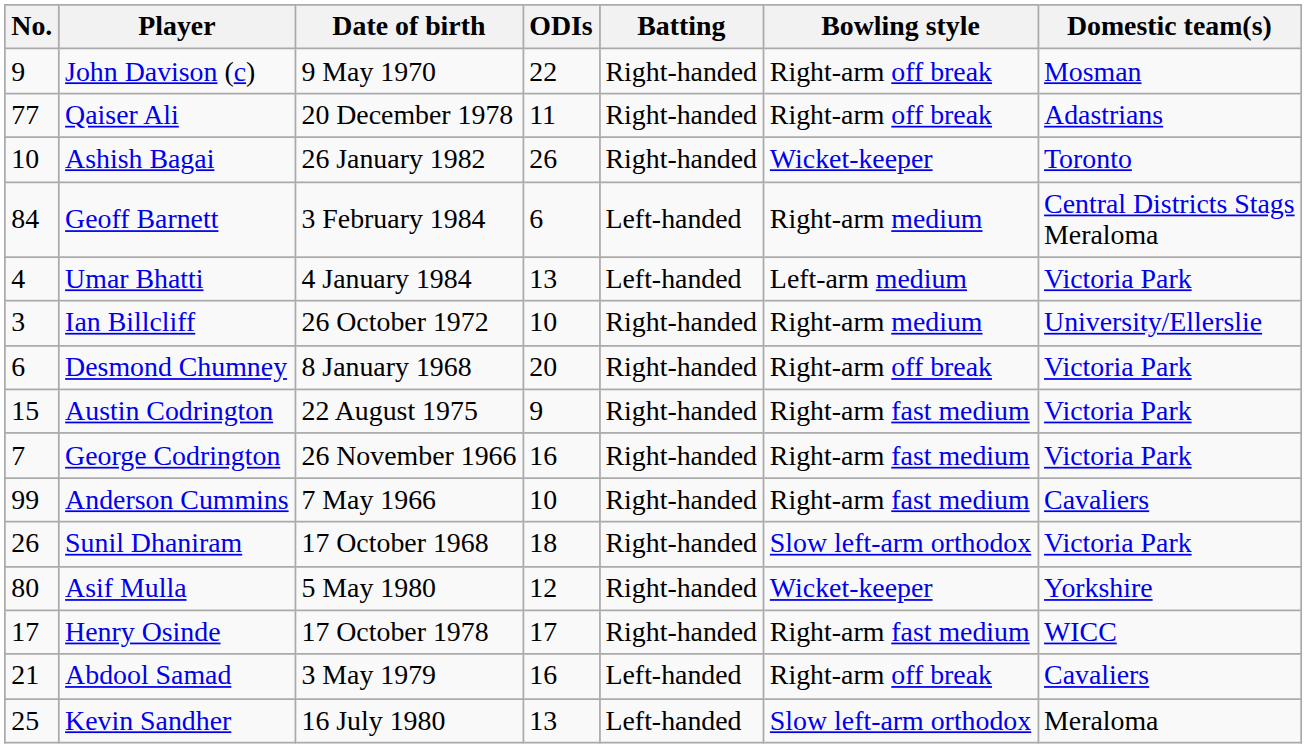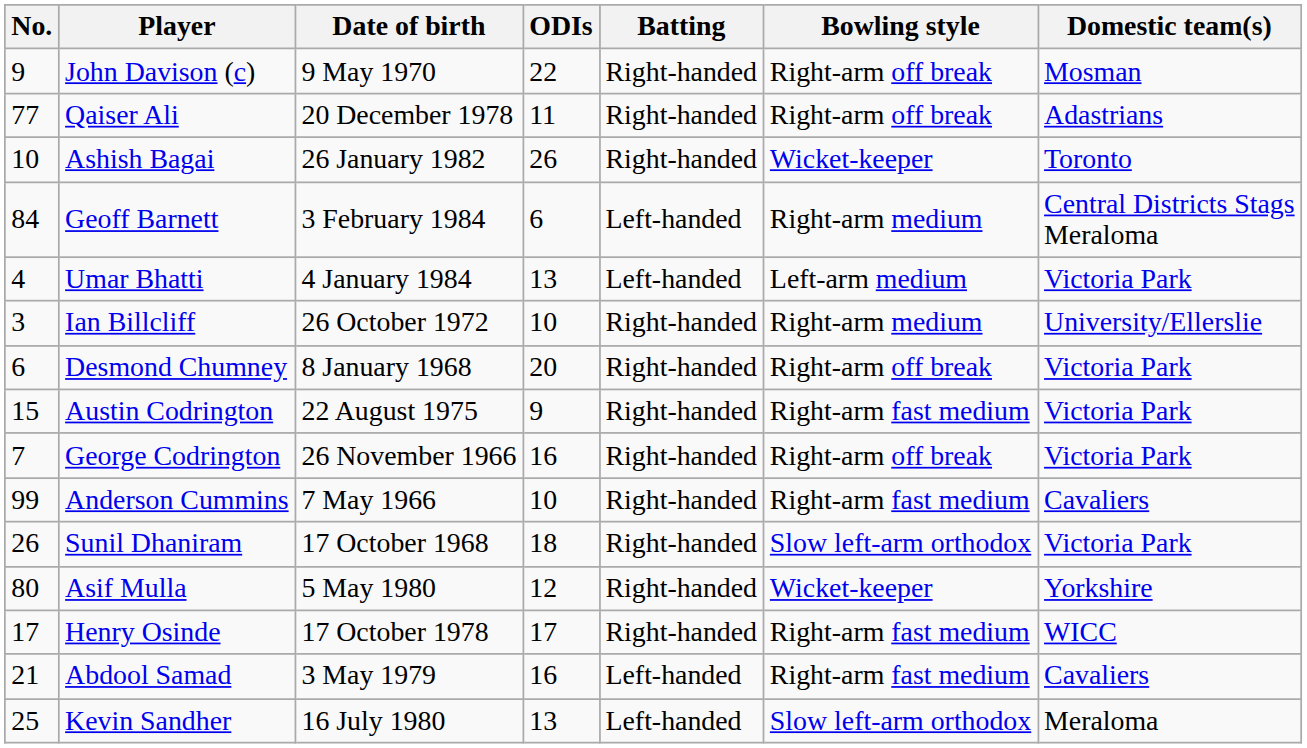 <table class="wikitable">
 <tr>
 <th>No.</th>
 <th>Player</th>
 <th>Date of birth</th>
 <th>ODIs</th>
 <th>Batting</th>
 <th>Bowling style</th>
 <th>Domestic team(s)</th>
 </tr>
 <tr>
 <td>9</td>
 <td><a href='#'>John Davison</a> (<a href='#'>c</a>)</td>
 <td>9 May 1970</td>
 <td>22</td>
 <td>Right-handed</td>
 <td>Right-arm <a href='#'>off break</a></td>
 <td><a href='#'>Mosman</a></td>
 </tr>
 <tr>
 <td>77</td>
 <td><a href='#'>Qaiser Ali</a></td>
 <td>20 December 1978</td>
 <td>11</td>
 <td>Right-handed</td>
 <td>Right-arm <a href='#'>off break</a></td>
 <td><a href='#'>Adastrians</a></td>
 </tr>
 <tr>
 <td>10</td>
 <td><a href='#'>Ashish Bagai</a></td>
 <td>26 January 1982</td>
 <td>26</td>
 <td>Right-handed</td>
 <td><a href='#'>Wicket-keeper</a></td>
 <td><a href='#'>Toronto</a></td>
 </tr>
 <tr>
 <td>84</td>
 <td><a href='#'>Geoff Barnett</a></td>
 <td>3 February 1984</td>
 <td>6</td>
 <td>Left-handed</td>
 <td>Right-arm <a href='#'>medium</a></td>
 <td><a href='#'>Central Districts Stags</a><br>Meraloma</td>
 </tr>
 <tr>
 <td>4</td>
 <td><a href='#'>Umar Bhatti</a></td>
 <td>4 January 1984</td>
 <td>13</td>
 <td>Left-handed</td>
 <td>Left-arm <a href='#'>medium</a></td>
 <td><a href='#'>Victoria Park</a></td>
 </tr>
 <tr>
 <td>3</td>
 <td><a href='#'>Ian Billcliff</a></td>
 <td>26 October 1972</td>
 <td>10</td>
 <td>Right-handed</td>
 <td>Right-arm <a href='#'>medium</a></td>
 <td><a href='#'>University/Ellerslie</a></td>
 </tr>
 <tr>
 <td>6</td>
 <td><a href='#'>Desmond Chumney</a></td>
 <td>8 January 1968</td>
 <td>20</td>
 <td>Right-handed</td>
 <td>Right-arm <a href='#'>off break</a></td>
 <td><a href='#'>Victoria Park</a></td>
 </tr>
 <tr>
 <td>15</td>
 <td><a href='#'>Austin Codrington</a></td>
 <td>22 August 1975</td>
 <td>9</td>
 <td>Right-handed</td>
 <td>Right-arm <a href='#'>fast medium</a></td>
 <td><a href='#'>Victoria Park</a></td>
 </tr>
 <tr>
 <td>7</td>
 <td><a href='#'>George Codrington</a></td>
 <td>26 November 1966</td>
 <td>16</td>
 <td>Right-handed</td>
-<td>Right-arm <a href='#'>fast medium</a></td>
+<td>Right-arm <a href='#'>off break</a></td>
 <td><a href='#'>Victoria Park</a></td>
 </tr>
 <tr>
 <td>99</td>
 <td><a href='#'>Anderson Cummins</a></td>
 <td>7 May 1966</td>
 <td>10</td>
 <td>Right-handed</td>
 <td>Right-arm <a href='#'>fast medium</a></td>
 <td><a href='#'>Cavaliers</a></td>
 </tr>
 <tr>
 <td>26</td>
 <td><a href='#'>Sunil Dhaniram</a></td>
 <td>17 October 1968</td>
 <td>18</td>
 <td>Right-handed</td>
 <td><a href='#'>Slow left-arm orthodox</a></td>
 <td><a href='#'>Victoria Park</a></td>
 </tr>
 <tr>
 <td>80</td>
 <td><a href='#'>Asif Mulla</a></td>
 <td>5 May 1980</td>
 <td>12</td>
 <td>Right-handed</td>
 <td><a href='#'>Wicket-keeper</a></td>
 <td><a href='#'>Yorkshire</a></td>
 </tr>
 <tr>
 <td>17</td>
 <td><a href='#'>Henry Osinde</a></td>
 <td>17 October 1978</td>
 <td>17</td>
 <td>Right-handed</td>
 <td>Right-arm <a href='#'>fast medium</a></td>
 <td><a href='#'>WICC</a></td>
 </tr>
 <tr>
 <td>21</td>
 <td><a href='#'>Abdool Samad</a></td>
 <td>3 May 1979</td>
 <td>16</td>
 <td>Left-handed</td>
-<td>Right-arm <a href='#'>off break</a></td>
+<td>Right-arm <a href='#'>fast medium</a></td>
 <td><a href='#'>Cavaliers</a></td>
 </tr>
 <tr>
 <td>25</td>
 <td><a href='#'>Kevin Sandher</a></td>
 <td>16 July 1980</td>
 <td>13</td>
 <td>Left-handed</td>
 <td><a href='#'>Slow left-arm orthodox</a></td>
 <td>Meraloma</td>
 </tr>
 </table>
